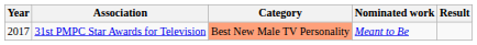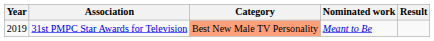 <table class="wikitable">
 <tr>
 <th>Year</th>
 <th>Association</th>
 <th>Category</th>
 <th>Nominated work</th>
 <th>Result</th>
 </tr>
 <tr>
-<td>2017</td>
+<td>2019</td>
 <td><a href='#'>31st PMPC Star Awards for Television</a></td>
 <td style="background: lightsalmon;">Best New Male TV Personality</td>
 <td><em><a href='#'>Meant to Be</a></em></td>
 <td></td>
 </tr>
 </table>
